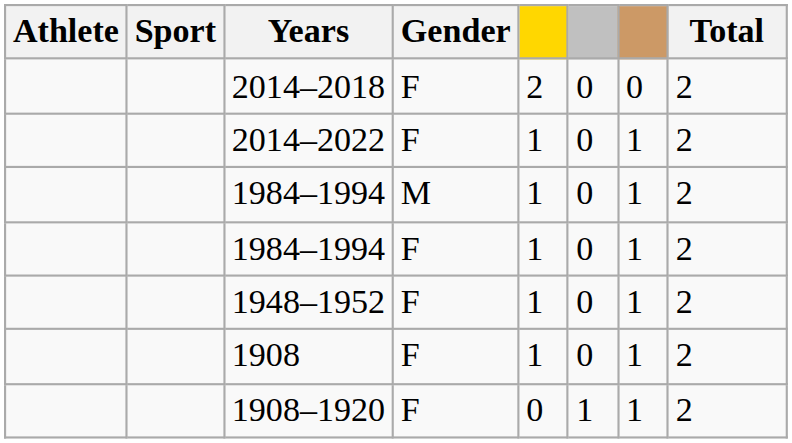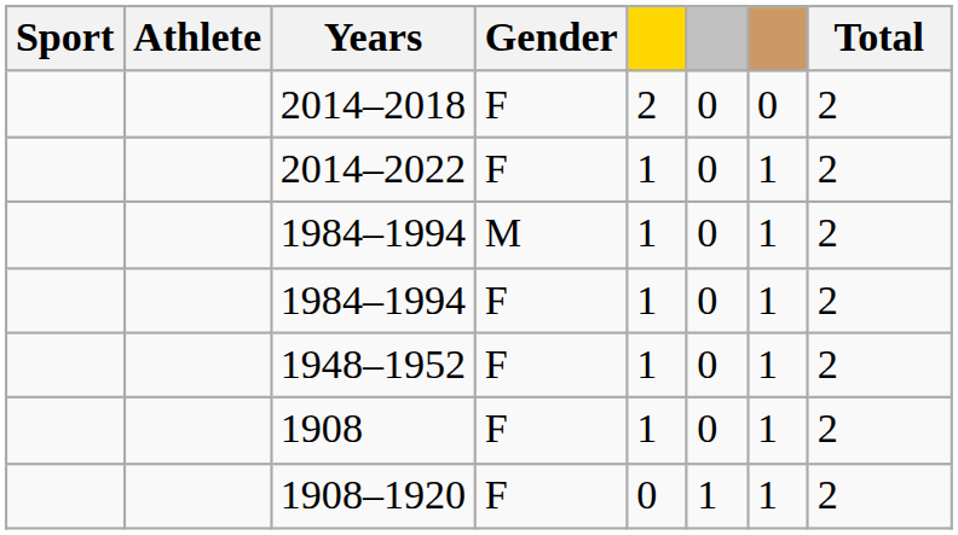 <table class="wikitable sortable">
 <tr>
+<th>Sport</th>
 <th>Athlete</th>
-<th>Sport</th>
 <th>Years</th>
 <th>Gender</th>
 <th style="background-color:gold; width:1.0em; font-weight:bold;"></th>
 <th style="background-color:silver; width:1.0em; font-weight:bold;"></th>
 <th style="background-color:#cc9966; width:1.0em; font-weight:bold;"></th>
 <th style="width:3.0em;">Total</th>
 </tr>
 <tr>
 <td></td>
 <td></td>
 <td>2014–2018</td>
 <td>F</td>
 <td>2</td>
 <td>0</td>
 <td>0</td>
 <td>2</td>
 </tr>
 <tr>
 <td></td>
 <td></td>
 <td>2014–2022</td>
 <td>F</td>
 <td>1</td>
 <td>0</td>
 <td>1</td>
 <td>2</td>
 </tr>
 <tr>
 <td></td>
 <td></td>
 <td>1984–1994</td>
 <td>M</td>
 <td>1</td>
 <td>0</td>
 <td>1</td>
 <td>2</td>
 </tr>
 <tr>
 <td></td>
 <td></td>
 <td>1984–1994</td>
 <td>F</td>
 <td>1</td>
 <td>0</td>
 <td>1</td>
 <td>2</td>
 </tr>
 <tr>
 <td></td>
 <td></td>
 <td>1948–1952</td>
 <td>F</td>
 <td>1</td>
 <td>0</td>
 <td>1</td>
 <td>2</td>
 </tr>
 <tr>
 <td></td>
 <td></td>
 <td>1908</td>
 <td>F</td>
 <td>1</td>
 <td>0</td>
 <td>1</td>
 <td>2</td>
 </tr>
 <tr>
 <td></td>
 <td></td>
 <td>1908–1920</td>
 <td>F</td>
 <td>0</td>
 <td>1</td>
 <td>1</td>
 <td>2</td>
 </tr>
 </table>
